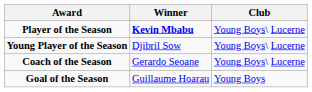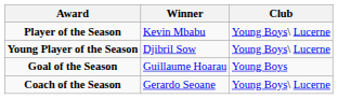 <table class="wikitable" style="text-align:center">
 <tr>
 <th><strong>Award</strong></th>
 <th>Winner</th>
 <th>Club</th>
 </tr>
 <tr>
 <td><strong>Player of the Season</strong></td>
-<td align="left"><strong> <a href='#'>Kevin Mbabu</a></strong></td>
+<td align="left"> <a href='#'>Kevin Mbabu</a></td>
 <td align="left"><a href='#'>Young Boys</a>\ <a href='#'>Lucerne</a></td>
 </tr>
 <tr>
 <td><strong>Young Player of the Season</strong></td>
 <td align="left"> <a href='#'>Djibril Sow</a></td>
 <td align="left"><a href='#'>Young Boys</a>\ <a href='#'>Lucerne</a></td>
 </tr>
 <tr>
+<td><strong>Goal of the Season</strong></td>
+<td align="left"> <a href='#'>Guillaume Hoarau</a></td>
+<td align="left"><a href='#'>Young Boys</a></td>
+</tr>
+<tr>
 <td><strong>Coach of the Season</strong></td>
 <td align="left"> <a href='#'>Gerardo Seoane</a></td>
 <td align="left"><a href='#'>Young Boys</a>\ <a href='#'>Lucerne</a></td>
 </tr>
-<tr>
-<td><strong>Goal of the Season</strong></td>
-<td align="left"> <a href='#'>Guillaume Hoarau</a></td>
-<td align="left"><a href='#'>Young Boys</a></td>
-</tr>
 </table>
